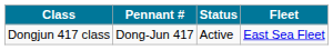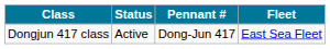 <table class="wikitable">
 <tr>
 <th style="background:#079;color:#fff;">Class</th>
+<th style="background:#079;color:#fff;">Status</th>
 <th style="background:#079;color:#fff;">Pennant #</th>
-<th style="background:#079;color:#fff;">Status</th>
 <th style="background:#079;color:#fff;">Fleet</th>
 </tr>
 <tr>
 <td>Dongjun 417 class</td>
+<td>Active</td>
 <td>Dong-Jun 417</td>
-<td>Active</td>
 <td><a href='#'>East Sea Fleet</a></td>
 </tr>
 </table>
